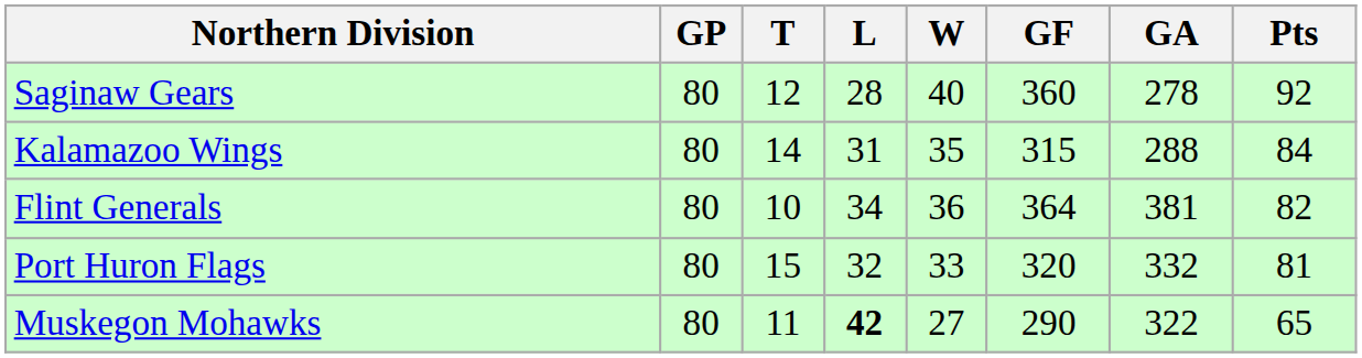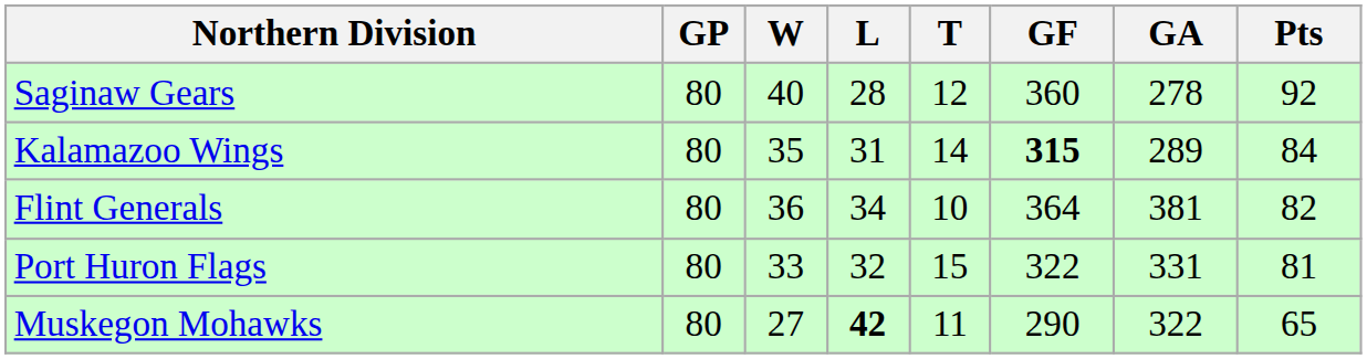 <table class="wikitable">
 <tr>
 <th width="40%">Northern Division</th>
 <th width="5%">GP</th>
+<th width="5%">W</th>
+<th width="5%">L</th>
 <th width="5%">T</th>
-<th width="5%">L</th>
-<th width="5%">W</th>
 <th width="7.5%">GF</th>
 <th width="7.5%">GA</th>
 <th width="7.5%">Pts</th>
 </tr>
 <tr align="center" bgcolor="#CCFFCC">
 <td align="left"><a href='#'>Saginaw Gears</a></td>
 <td>80</td>
+<td>40</td>
+<td>28</td>
 <td>12</td>
-<td>28</td>
-<td>40</td>
 <td>360</td>
 <td>278</td>
 <td>92</td>
 </tr>
 <tr align="center" bgcolor="#CCFFCC">
 <td align="left"><a href='#'>Kalamazoo Wings</a></td>
 <td>80</td>
+<td>35</td>
+<td>31</td>
 <td>14</td>
-<td>31</td>
-<td>35</td>
-<td>315</td>
-<td>288</td>
+<td><strong>315</strong></td>
+<td>289</td>
 <td>84</td>
 </tr>
 <tr align="center" bgcolor="#CCFFCC">
 <td align="left"><a href='#'>Flint Generals</a></td>
 <td>80</td>
+<td>36</td>
+<td>34</td>
 <td>10</td>
-<td>34</td>
-<td>36</td>
 <td>364</td>
 <td>381</td>
 <td>82</td>
 </tr>
 <tr align="center" bgcolor="#CCFFCC">
 <td align="left"><a href='#'>Port Huron Flags</a></td>
 <td>80</td>
+<td>33</td>
+<td>32</td>
 <td>15</td>
-<td>32</td>
-<td>33</td>
-<td>320</td>
-<td>332</td>
+<td>322</td>
+<td>331</td>
 <td>81</td>
 </tr>
 <tr align="center" bgcolor="#CCFFCC">
 <td align="left"><a href='#'>Muskegon Mohawks</a></td>
 <td>80</td>
+<td>27</td>
+<td><strong>42</strong></td>
 <td>11</td>
-<td><strong>42</strong></td>
-<td>27</td>
 <td>290</td>
 <td>322</td>
 <td>65</td>
 </tr>
 </table>
